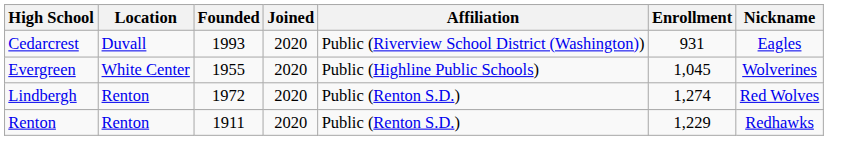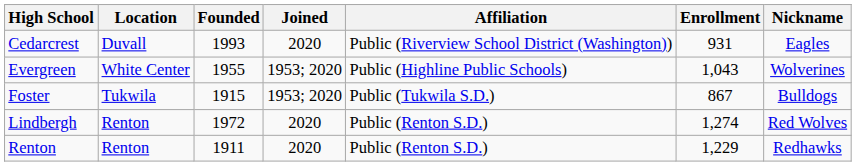 <table class="wikitable sortable">
 <tr>
 <th>High School</th>
 <th>Location</th>
 <th>Founded</th>
 <th>Joined</th>
 <th>Affiliation</th>
 <th>Enrollment</th>
 <th>Nickname</th>
 </tr>
 <tr>
 <td><a href='#'>Cedarcrest</a></td>
 <td><a href='#'>Duvall</a></td>
 <td align="center">1993</td>
 <td align="center">2020</td>
 <td>Public (<a href='#'>Riverview School District (Washington)</a>)</td>
 <td align="center">931</td>
 <td align="center"><a href='#'>Eagles</a></td>
 </tr>
 <tr>
 <td><a href='#'>Evergreen</a></td>
 <td><a href='#'>White Center</a></td>
 <td align="center">1955</td>
-<td align="center">2020</td>
+<td align="center">1953; 2020</td>
 <td>Public (<a href='#'>Highline Public Schools</a>)</td>
-<td align="center">1,045</td>
+<td align="center">1,043</td>
 <td align="center"><a href='#'>Wolverines</a></td>
+</tr>
+<tr>
+<td><a href='#'>Foster</a></td>
+<td><a href='#'>Tukwila</a></td>
+<td align="center">1915</td>
+<td align="center">1953; 2020</td>
+<td>Public (<a href='#'>Tukwila S.D.</a>)</td>
+<td align="center">867</td>
+<td align="center"><a href='#'>Bulldogs</a></td>
 </tr>
 <tr>
 <td><a href='#'>Lindbergh</a></td>
 <td><a href='#'>Renton</a></td>
 <td align="center">1972</td>
 <td align="center">2020</td>
 <td>Public (<a href='#'>Renton S.D.</a>)</td>
 <td align="center">1,274</td>
 <td align="center"><a href='#'>Red Wolves</a></td>
 </tr>
 <tr>
 <td><a href='#'>Renton</a></td>
 <td><a href='#'>Renton</a></td>
 <td align="center">1911</td>
 <td align="center">2020</td>
 <td>Public (<a href='#'>Renton S.D.</a>)</td>
 <td align="center">1,229</td>
 <td align="center"><a href='#'>Redhawks</a></td>
 </tr>
 </table>
